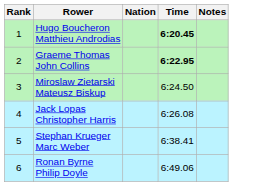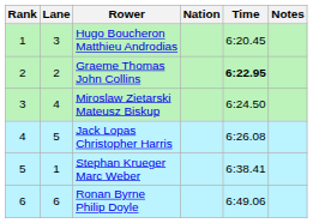 <table class="wikitable sortable" style="text-align:center">
 <tr>
 <th>Rank</th>
+<th>Lane</th>
 <th>Rower</th>
 <th>Nation</th>
 <th>Time</th>
 <th>Notes</th>
 </tr>
 <tr bgcolor=bbf3bb>
 <td>1</td>
+<td>3</td>
 <td align="left"><a href='#'>Hugo Boucheron</a><br><a href='#'>Matthieu Androdias</a></td>
 <td align="left"></td>
-<td><strong>6:20.45</strong></td>
+<td>6:20.45</td>
 <td></td>
 </tr>
 <tr bgcolor=bbf3bb>
+<td>2</td>
 <td>2</td>
 <td align="left"><a href='#'>Graeme Thomas</a><br><a href='#'>John Collins</a></td>
 <td align="left"></td>
 <td><strong>6:22.95</strong></td>
 <td></td>
 </tr>
 <tr bgcolor=bbf3bb>
 <td>3</td>
+<td>4</td>
 <td align="left"><a href='#'>Miroslaw Zietarski</a><br><a href='#'>Mateusz Biskup</a></td>
 <td align="left"></td>
 <td>6:24.50</td>
 <td></td>
 </tr>
 <tr bgcolor=bbf3ff>
 <td>4</td>
+<td>5</td>
 <td align="left"><a href='#'>Jack Lopas</a><br><a href='#'>Christopher Harris</a></td>
 <td align="left"></td>
 <td>6:26.08</td>
 <td></td>
 </tr>
 <tr bgcolor=bbf3ff>
 <td>5</td>
+<td>1</td>
 <td align="left"><a href='#'>Stephan Krueger</a><br><a href='#'>Marc Weber</a></td>
 <td align="left"></td>
 <td>6:38.41</td>
 <td></td>
 </tr>
 <tr bgcolor=bbf3ff>
 <td>6</td>
+<td>6</td>
 <td align=left><a href='#'>Ronan Byrne</a><br><a href='#'>Philip Doyle</a></td>
 <td align=left></td>
 <td>6:49.06</td>
 <td></td>
 </tr>
 </table>
